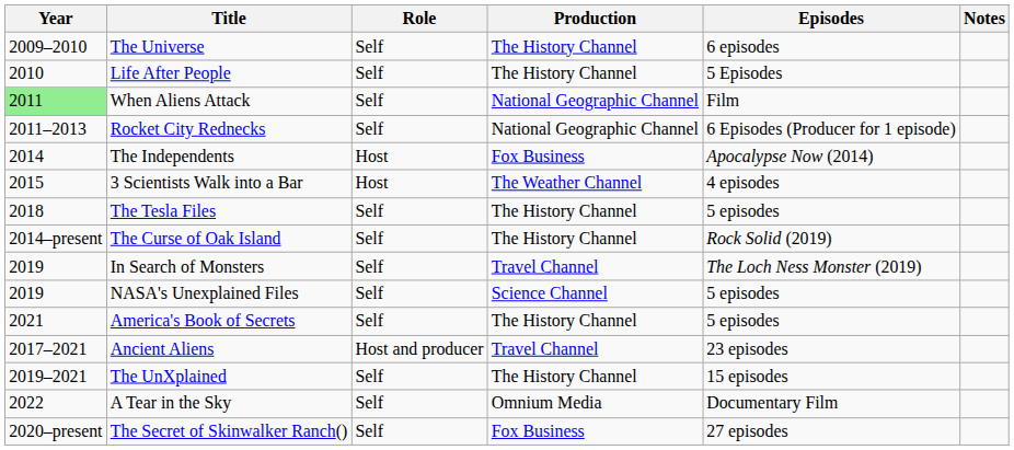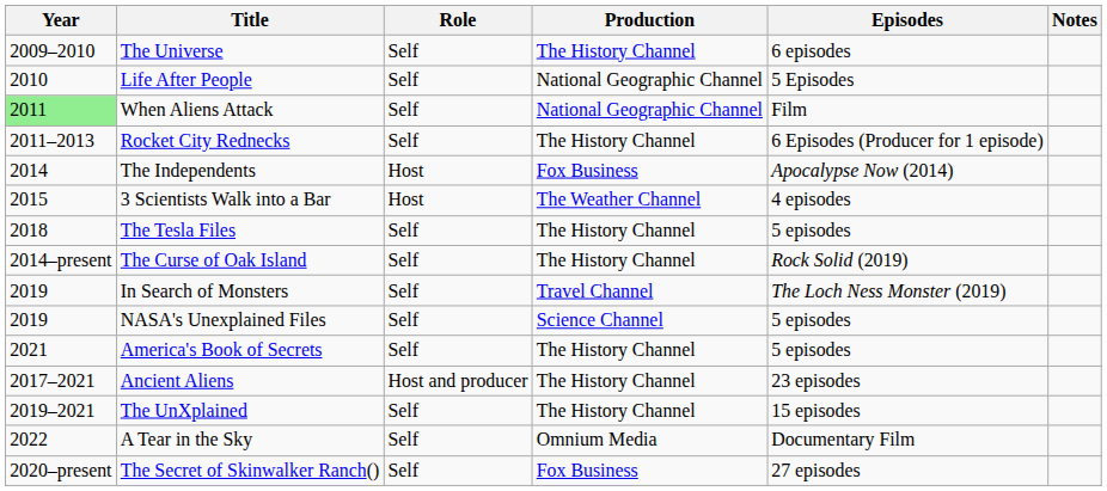 <table class="wikitable sortable">
 <tr>
 <th>Year</th>
 <th>Title</th>
 <th>Role</th>
 <th>Production</th>
 <th>Episodes</th>
 <th class="unsortable">Notes</th>
 </tr>
 <tr>
 <td>2009–2010</td>
 <td><a href='#'>The Universe</a></td>
 <td>Self</td>
 <td><a href='#'>The History Channel</a></td>
 <td>6 episodes</td>
 <td></td>
 </tr>
 <tr>
 <td>2010</td>
 <td><a href='#'>Life After People</a></td>
 <td>Self</td>
-<td>The History Channel</td>
+<td>National Geographic Channel</td>
 <td>5 Episodes</td>
 <td></td>
 </tr>
 <tr>
 <td style="background: lightgreen;">2011</td>
 <td>When Aliens Attack</td>
 <td>Self</td>
 <td><a href='#'>National Geographic Channel</a></td>
 <td>Film</td>
 <td></td>
 </tr>
 <tr>
 <td>2011–2013</td>
 <td><a href='#'>Rocket City Rednecks</a></td>
 <td>Self</td>
-<td>National Geographic Channel</td>
+<td>The History Channel</td>
 <td>6 Episodes (Producer for 1 episode)</td>
 <td></td>
 </tr>
 <tr>
 <td>2014</td>
 <td>The Independents</td>
 <td>Host</td>
 <td><a href='#'>Fox Business</a></td>
 <td><em>Apocalypse Now</em> (2014)</td>
 <td></td>
 </tr>
 <tr>
 <td>2015</td>
 <td>3 Scientists Walk into a Bar</td>
 <td>Host</td>
 <td><a href='#'>The Weather Channel</a></td>
 <td>4 episodes</td>
 <td></td>
 </tr>
 <tr>
 <td>2018</td>
 <td><a href='#'>The Tesla Files</a></td>
 <td>Self</td>
 <td>The History Channel</td>
 <td>5 episodes</td>
 <td></td>
 </tr>
 <tr>
 <td>2014–present</td>
 <td><a href='#'>The Curse of Oak Island</a></td>
 <td>Self</td>
 <td>The History Channel</td>
 <td><em>Rock Solid</em> (2019)</td>
 <td></td>
 </tr>
 <tr>
 <td>2019</td>
 <td>In Search of Monsters</td>
 <td>Self</td>
 <td><a href='#'>Travel Channel</a></td>
 <td><em>The Loch Ness Monster</em> (2019)</td>
 <td></td>
 </tr>
 <tr>
 <td>2019</td>
 <td>NASA's Unexplained Files</td>
 <td>Self</td>
 <td><a href='#'>Science Channel</a></td>
 <td>5 episodes</td>
 <td></td>
 </tr>
 <tr>
 <td>2021</td>
 <td><a href='#'>America's Book of Secrets</a></td>
 <td>Self</td>
 <td>The History Channel</td>
 <td>5 episodes</td>
 <td></td>
 </tr>
 <tr>
 <td>2017–2021</td>
 <td><a href='#'>Ancient Aliens</a></td>
 <td>Host and producer</td>
-<td><a href='#'>Travel Channel</a></td>
+<td>The History Channel</td>
 <td>23 episodes</td>
 <td></td>
 </tr>
 <tr>
 <td>2019–2021</td>
 <td><a href='#'>The UnXplained</a></td>
 <td>Self</td>
 <td>The History Channel</td>
 <td>15 episodes</td>
 <td></td>
 </tr>
 <tr>
 <td>2022</td>
 <td>A Tear in the Sky</td>
 <td>Self</td>
 <td>Omnium Media</td>
 <td>Documentary Film</td>
 <td></td>
 </tr>
 <tr>
 <td>2020–present</td>
 <td><a href='#'>The Secret of Skinwalker Ranch</a>()</td>
 <td>Self</td>
 <td><a href='#'>Fox Business</a></td>
 <td>27 episodes</td>
 <td></td>
 </tr>
 </table>
